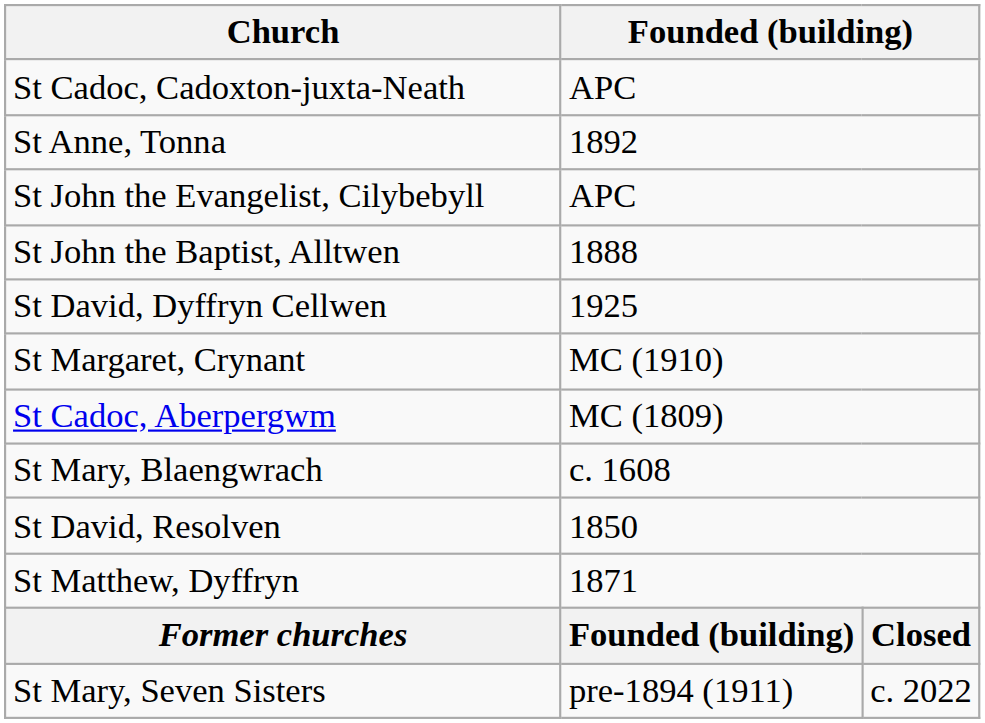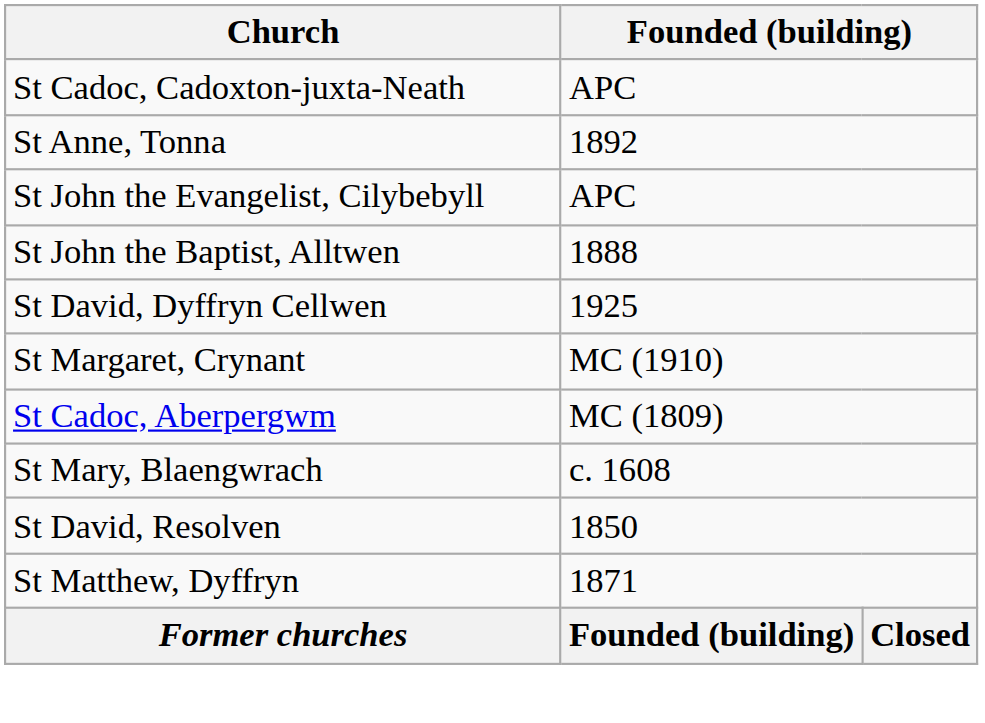 <table class="wikitable">
 <tr>
 <th width="250">Church</th>
 <th colspan="2" width="125">Founded (building)</th>
 </tr>
 <tr>
 <td>St Cadoc, Cadoxton-juxta-Neath</td>
 <td colspan="2">APC</td>
 </tr>
 <tr>
 <td>St Anne, Tonna</td>
 <td colspan="2">1892</td>
 </tr>
 <tr>
 <td>St John the Evangelist, Cilybebyll</td>
 <td colspan="2">APC</td>
 </tr>
 <tr>
 <td>St John the Baptist, Alltwen</td>
 <td colspan="2">1888</td>
 </tr>
 <tr>
 <td>St David, Dyffryn Cellwen</td>
 <td colspan="2">1925</td>
 </tr>
 <tr>
 <td>St Margaret, Crynant</td>
 <td colspan="2">MC (1910)</td>
 </tr>
 <tr>
 <td><a href='#'>St Cadoc, Aberpergwm</a></td>
 <td colspan="2">MC (1809)</td>
 </tr>
 <tr>
 <td>St Mary, Blaengwrach</td>
 <td colspan="2">c. 1608</td>
 </tr>
 <tr>
 <td>St David, Resolven</td>
 <td colspan="2">1850</td>
 </tr>
 <tr>
 <td>St Matthew, Dyffryn</td>
 <td colspan="2">1871</td>
 </tr>
 <tr>
 <th><em>Former churches</em></th>
 <th>Founded (building)</th>
 <th>Closed</th>
 </tr>
-<tr>
-<td>St Mary, Seven Sisters</td>
-<td>pre-1894 (1911)</td>
-<td>c. 2022</td>
-</tr>
 </table>
